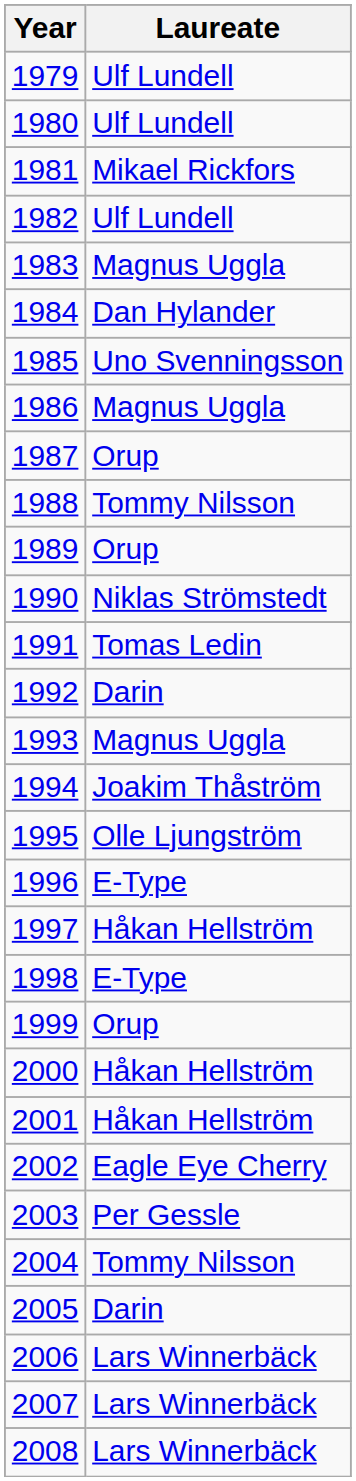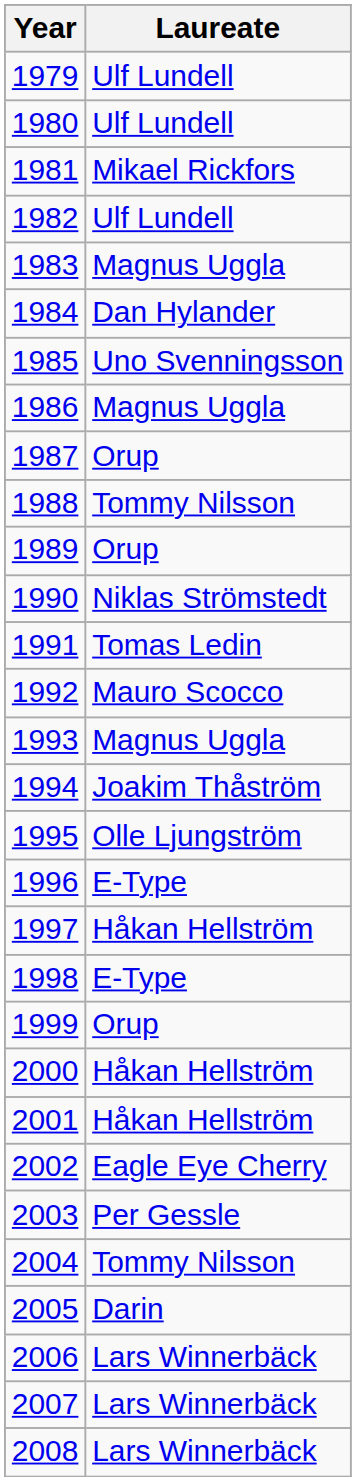 <table class="wikitable">
 <tr>
 <th>Year</th>
 <th>Laureate</th>
 </tr>
 <tr>
 <td><a href='#'>1979</a></td>
 <td><a href='#'>Ulf Lundell</a></td>
 </tr>
 <tr>
 <td><a href='#'>1980</a></td>
 <td><a href='#'>Ulf Lundell</a></td>
 </tr>
 <tr>
 <td><a href='#'>1981</a></td>
 <td><a href='#'>Mikael Rickfors</a></td>
 </tr>
 <tr>
 <td><a href='#'>1982</a></td>
 <td><a href='#'>Ulf Lundell</a></td>
 </tr>
 <tr>
 <td><a href='#'>1983</a></td>
 <td><a href='#'>Magnus Uggla</a></td>
 </tr>
 <tr>
 <td><a href='#'>1984</a></td>
 <td><a href='#'>Dan Hylander</a></td>
 </tr>
 <tr>
 <td><a href='#'>1985</a></td>
 <td><a href='#'>Uno Svenningsson</a></td>
 </tr>
 <tr>
 <td><a href='#'>1986</a></td>
 <td><a href='#'>Magnus Uggla</a></td>
 </tr>
 <tr>
 <td><a href='#'>1987</a></td>
 <td><a href='#'>Orup</a></td>
 </tr>
 <tr>
 <td><a href='#'>1988</a></td>
 <td><a href='#'>Tommy Nilsson</a></td>
 </tr>
 <tr>
 <td><a href='#'>1989</a></td>
 <td><a href='#'>Orup</a></td>
 </tr>
 <tr>
 <td><a href='#'>1990</a></td>
 <td><a href='#'>Niklas Strömstedt</a></td>
 </tr>
 <tr>
 <td><a href='#'>1991</a></td>
 <td><a href='#'>Tomas Ledin</a></td>
 </tr>
 <tr>
 <td><a href='#'>1992</a></td>
-<td><a href='#'>Darin</a></td>
+<td><a href='#'>Mauro Scocco</a></td>
 </tr>
 <tr>
 <td><a href='#'>1993</a></td>
 <td><a href='#'>Magnus Uggla</a></td>
 </tr>
 <tr>
 <td><a href='#'>1994</a></td>
 <td><a href='#'>Joakim Thåström</a></td>
 </tr>
 <tr>
 <td><a href='#'>1995</a></td>
 <td><a href='#'>Olle Ljungström</a></td>
 </tr>
 <tr>
 <td><a href='#'>1996</a></td>
 <td><a href='#'>E-Type</a></td>
 </tr>
 <tr>
 <td><a href='#'>1997</a></td>
 <td><a href='#'>Håkan Hellström</a></td>
 </tr>
 <tr>
 <td><a href='#'>1998</a></td>
 <td><a href='#'>E-Type</a></td>
 </tr>
 <tr>
 <td><a href='#'>1999</a></td>
 <td><a href='#'>Orup</a></td>
 </tr>
 <tr>
 <td><a href='#'>2000</a></td>
 <td><a href='#'>Håkan Hellström</a></td>
 </tr>
 <tr>
 <td><a href='#'>2001</a></td>
 <td><a href='#'>Håkan Hellström</a></td>
 </tr>
 <tr>
 <td><a href='#'>2002</a></td>
 <td><a href='#'>Eagle Eye Cherry</a></td>
 </tr>
 <tr>
 <td><a href='#'>2003</a></td>
 <td><a href='#'>Per Gessle</a></td>
 </tr>
 <tr>
 <td><a href='#'>2004</a></td>
 <td><a href='#'>Tommy Nilsson</a></td>
 </tr>
 <tr>
 <td><a href='#'>2005</a></td>
 <td><a href='#'>Darin</a></td>
 </tr>
 <tr>
 <td><a href='#'>2006</a></td>
 <td><a href='#'>Lars Winnerbäck</a></td>
 </tr>
 <tr>
 <td><a href='#'>2007</a></td>
 <td><a href='#'>Lars Winnerbäck</a></td>
 </tr>
 <tr>
 <td><a href='#'>2008</a></td>
 <td><a href='#'>Lars Winnerbäck</a></td>
 </tr>
 </table>
